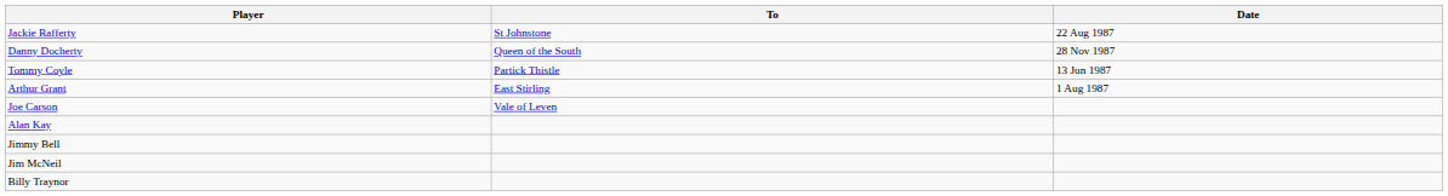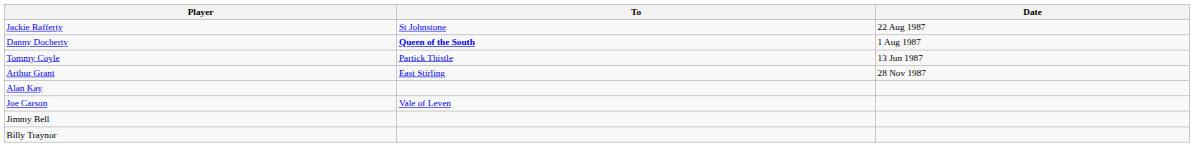 <table class="wikitable" style="text-align:center; font-size:95%;width:98%; text-align:left">
 <tr>
 <th>Player</th>
 <th>To</th>
 <th>Date</th>
 </tr>
 <tr>
 <td> <a href='#'>Jackie Rafferty</a></td>
 <td> <a href='#'>St Johnstone</a></td>
 <td>22 Aug 1987</td>
 </tr>
 <tr>
 <td> <a href='#'>Danny Docherty</a></td>
-<td> <a href='#'>Queen of the South</a></td>
-<td>28 Nov 1987</td>
+<td><strong> <a href='#'>Queen of the South</a></strong></td>
+<td>1 Aug 1987</td>
 </tr>
 <tr>
 <td> <a href='#'>Tommy Coyle</a></td>
 <td> <a href='#'>Partick Thistle</a></td>
 <td>13 Jun 1987</td>
 </tr>
 <tr>
 <td> <a href='#'>Arthur Grant</a></td>
 <td> <a href='#'>East Stirling</a></td>
-<td>1 Aug 1987</td>
+<td>28 Nov 1987</td>
+</tr>
+<tr>
+<td> <a href='#'>Alan Kay</a></td>
+<td></td>
+<td></td>
 </tr>
 <tr>
 <td> <a href='#'>Joe Carson</a></td>
 <td> <a href='#'>Vale of Leven</a></td>
 <td></td>
 </tr>
 <tr>
-<td> <a href='#'>Alan Kay</a></td>
-<td></td>
-<td></td>
-</tr>
-<tr>
 <td> Jimmy Bell</td>
-<td></td>
-<td></td>
-</tr>
-<tr>
-<td> Jim McNeil</td>
 <td></td>
 <td></td>
 </tr>
 <tr>
 <td> Billy Traynor</td>
 <td></td>
 <td></td>
 </tr>
 </table>
